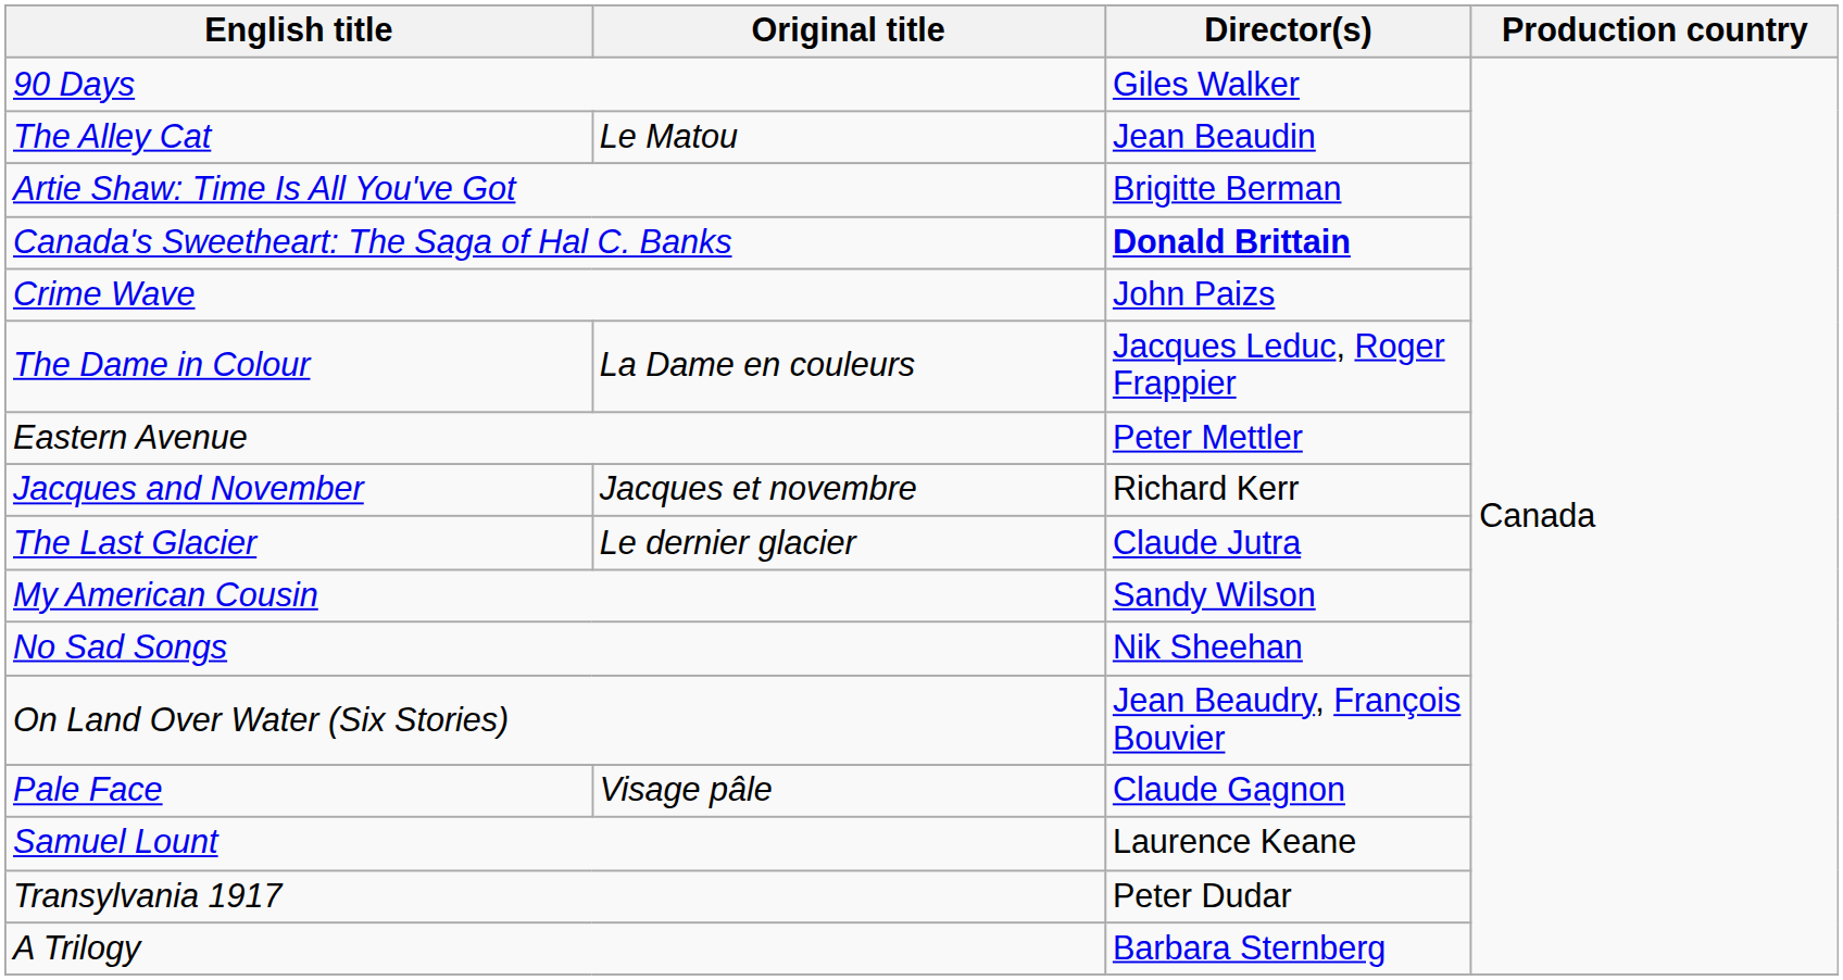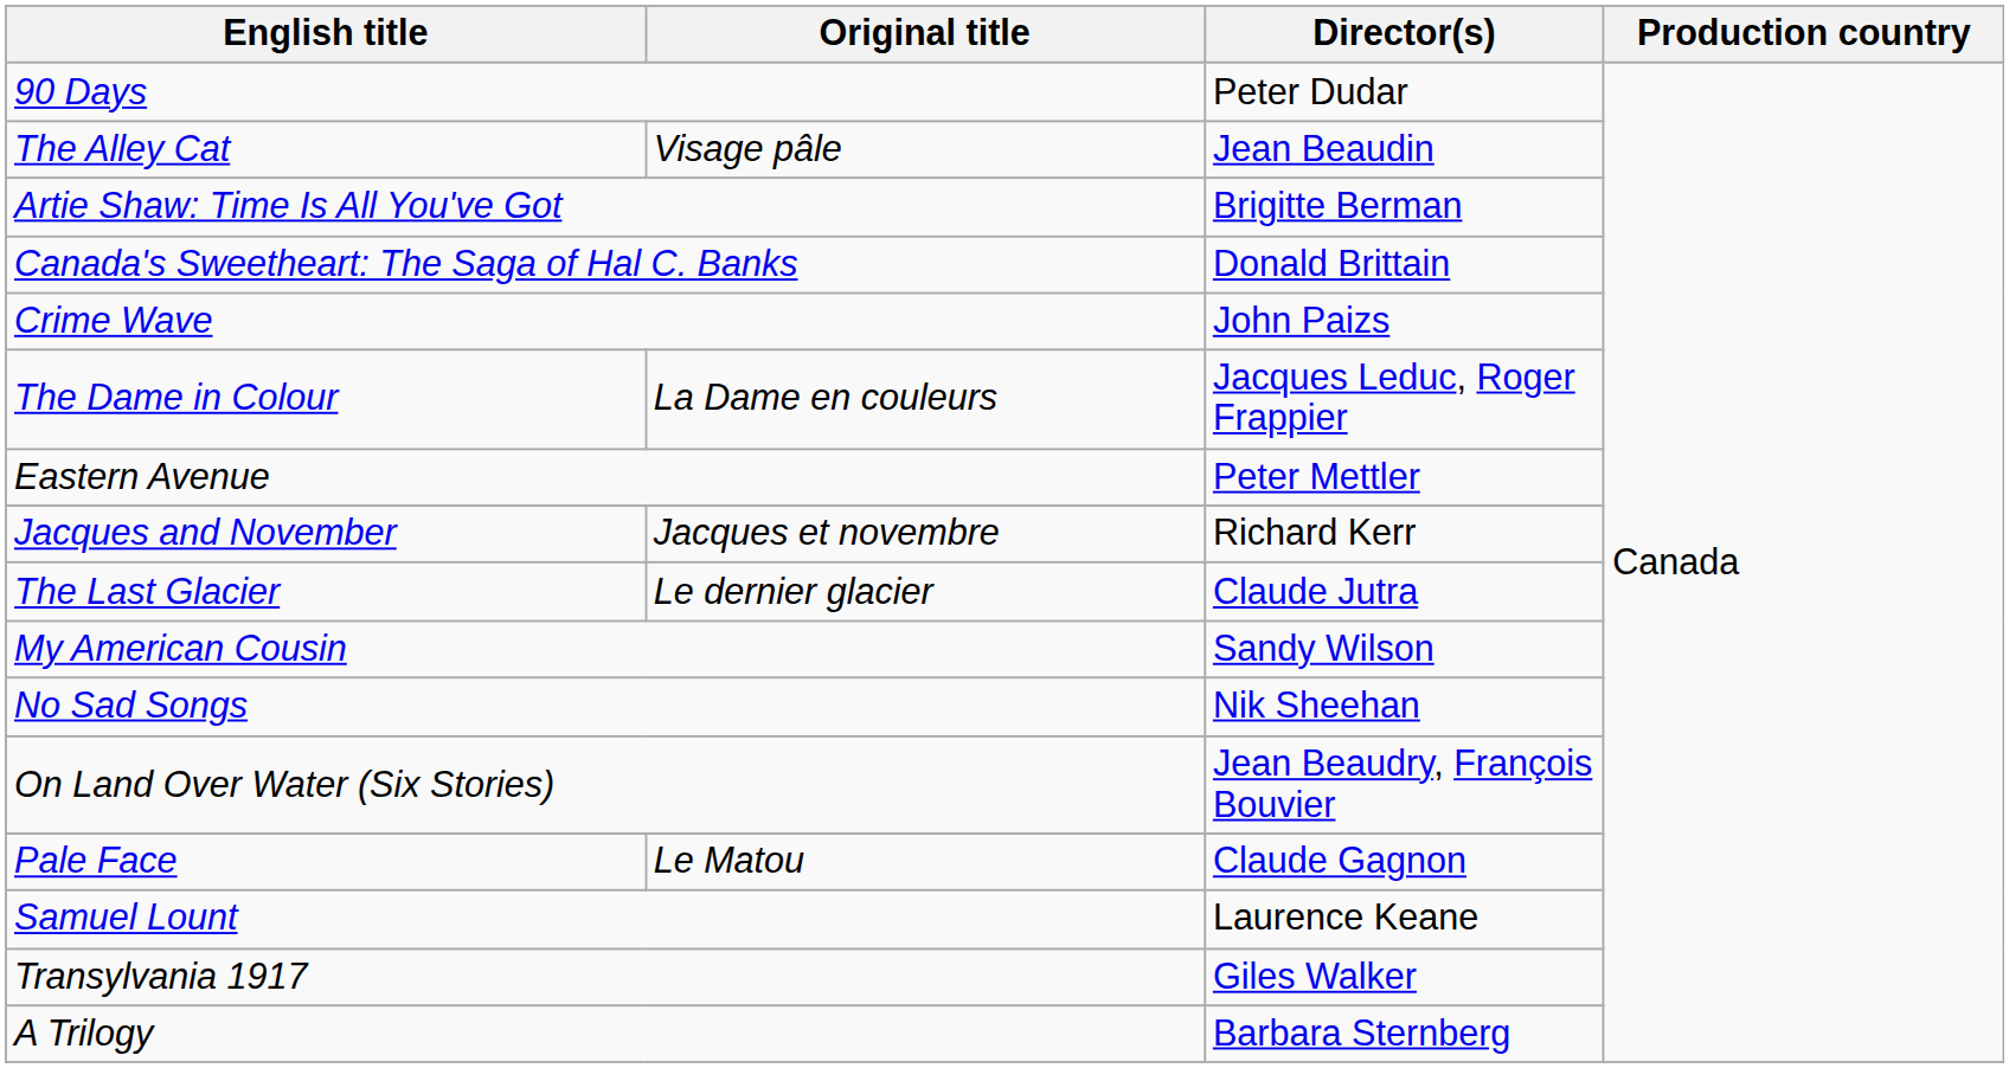 <table class="wikitable sortable" style="width:100%; margin-bottom:4px">
 <tr>
 <th scope="col" width="32%">English title</th>
 <th scope="col" width="28%">Original title</th>
 <th scope="col" width="20%">Director(s)</th>
 <th scope="col" width="20%">Production country</th>
 </tr>
 <tr>
 <td colspan=2><em><a href='#'>90 Days</a></em></td>
-<td><a href='#'>Giles Walker</a></td>
+<td>Peter Dudar</td>
 <td rowspan=16>Canada</td>
 </tr>
 <tr>
 <td><em><a href='#'>The Alley Cat</a></em></td>
-<td><em>Le Matou</em></td>
+<td><em>Visage pâle</em></td>
 <td><a href='#'>Jean Beaudin</a></td>
 </tr>
 <tr>
 <td colspan=2><em><a href='#'>Artie Shaw: Time Is All You've Got</a></em></td>
 <td><a href='#'>Brigitte Berman</a></td>
 </tr>
 <tr>
 <td colspan=2><em><a href='#'>Canada's Sweetheart: The Saga of Hal C. Banks</a></em></td>
-<td><strong><a href='#'>Donald Brittain</a></strong></td>
+<td><a href='#'>Donald Brittain</a></td>
 </tr>
 <tr>
 <td colspan=2><em><a href='#'>Crime Wave</a></em></td>
 <td><a href='#'>John Paizs</a></td>
 </tr>
 <tr>
 <td><em><a href='#'>The Dame in Colour</a></em></td>
 <td><em>La Dame en couleurs</em></td>
 <td><a href='#'>Jacques Leduc</a>, <a href='#'>Roger Frappier</a></td>
 </tr>
 <tr>
 <td colspan=2><em>Eastern Avenue</em></td>
 <td><a href='#'>Peter Mettler</a></td>
 </tr>
 <tr>
 <td><em><a href='#'>Jacques and November</a></em></td>
 <td><em>Jacques et novembre</em></td>
 <td>Richard Kerr</td>
 </tr>
 <tr>
 <td><em><a href='#'>The Last Glacier</a></em></td>
 <td><em>Le dernier glacier</em></td>
 <td><a href='#'>Claude Jutra</a></td>
 </tr>
 <tr>
 <td colspan=2><em><a href='#'>My American Cousin</a></em></td>
 <td><a href='#'>Sandy Wilson</a></td>
 </tr>
 <tr>
 <td colspan=2><em><a href='#'>No Sad Songs</a></em></td>
 <td><a href='#'>Nik Sheehan</a></td>
 </tr>
 <tr>
 <td colspan=2><em>On Land Over Water (Six Stories)</em></td>
 <td><a href='#'>Jean Beaudry</a>, <a href='#'>François Bouvier</a></td>
 </tr>
 <tr>
 <td><em><a href='#'>Pale Face</a></em></td>
-<td><em>Visage pâle</em></td>
+<td><em>Le Matou</em></td>
 <td><a href='#'>Claude Gagnon</a></td>
 </tr>
 <tr>
 <td colspan=2><em><a href='#'>Samuel Lount</a></em></td>
 <td>Laurence Keane</td>
 </tr>
 <tr>
 <td colspan=2><em>Transylvania 1917</em></td>
-<td>Peter Dudar</td>
+<td><a href='#'>Giles Walker</a></td>
 </tr>
 <tr>
 <td colspan=2><em>A Trilogy</em></td>
 <td><a href='#'>Barbara Sternberg</a></td>
 </tr>
 </table>
